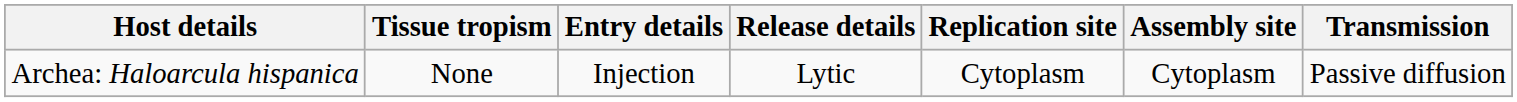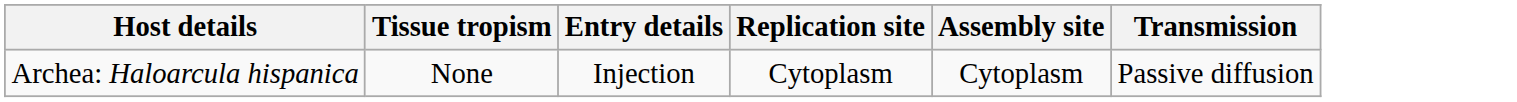 <table class="wikitable sortable" style="text-align:center">
 <tr>
 <th>Host details</th>
 <th>Tissue tropism</th>
 <th>Entry details</th>
-<th>Release details</th>
 <th>Replication site</th>
 <th>Assembly site</th>
 <th>Transmission</th>
 </tr>
 <tr>
 <td>Archea: <em>Haloarcula hispanica</em></td>
 <td>None</td>
 <td>Injection</td>
-<td>Lytic</td>
 <td>Cytoplasm</td>
 <td>Cytoplasm</td>
 <td>Passive diffusion</td>
 </tr>
 </table>
